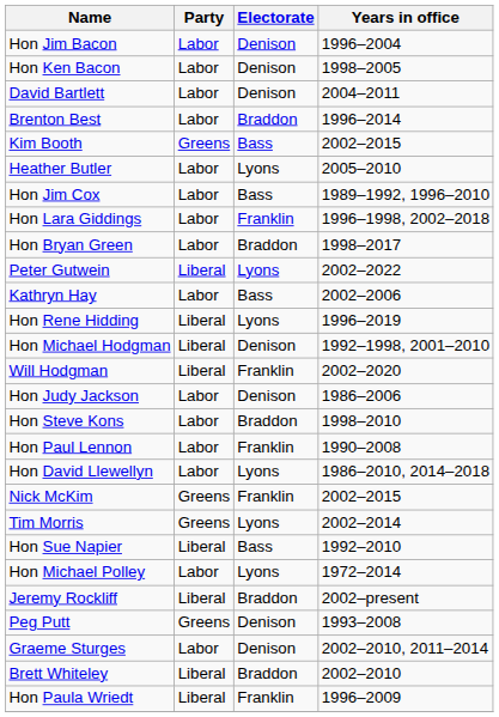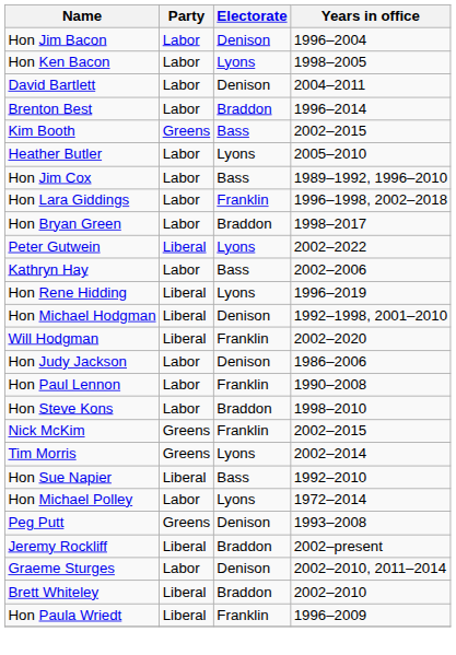 <table class="wikitable sortable">
 <tr>
 <th>Name</th>
 <th>Party</th>
 <th><a href='#'>Electorate</a></th>
 <th>Years in office</th>
 </tr>
 <tr>
 <td>Hon <a href='#'>Jim Bacon</a></td>
 <td><a href='#'>Labor</a></td>
 <td><a href='#'>Denison</a></td>
 <td>1996–2004</td>
 </tr>
 <tr>
 <td>Hon <a href='#'>Ken Bacon</a></td>
 <td>Labor</td>
-<td>Denison</td>
+<td><a href='#'>Lyons</a></td>
 <td>1998–2005</td>
 </tr>
 <tr>
 <td><a href='#'>David Bartlett</a></td>
 <td>Labor</td>
 <td>Denison</td>
 <td>2004–2011</td>
 </tr>
 <tr>
 <td><a href='#'>Brenton Best</a></td>
 <td>Labor</td>
 <td><a href='#'>Braddon</a></td>
 <td>1996–2014</td>
 </tr>
 <tr>
 <td><a href='#'>Kim Booth</a></td>
 <td><a href='#'>Greens</a></td>
 <td><a href='#'>Bass</a></td>
 <td>2002–2015</td>
 </tr>
 <tr>
 <td><a href='#'>Heather Butler</a></td>
 <td>Labor</td>
 <td>Lyons</td>
 <td>2005–2010</td>
 </tr>
 <tr>
 <td>Hon <a href='#'>Jim Cox</a></td>
 <td>Labor</td>
 <td>Bass</td>
 <td>1989–1992, 1996–2010</td>
 </tr>
 <tr>
 <td>Hon <a href='#'>Lara Giddings</a></td>
 <td>Labor</td>
 <td><a href='#'>Franklin</a></td>
 <td>1996–1998, 2002–2018</td>
 </tr>
 <tr>
 <td>Hon <a href='#'>Bryan Green</a></td>
 <td>Labor</td>
 <td>Braddon</td>
 <td>1998–2017</td>
 </tr>
 <tr>
 <td><a href='#'>Peter Gutwein</a></td>
 <td><a href='#'>Liberal</a></td>
 <td><a href='#'>Lyons</a></td>
 <td>2002–2022</td>
 </tr>
 <tr>
 <td><a href='#'>Kathryn Hay</a></td>
 <td>Labor</td>
 <td>Bass</td>
 <td>2002–2006</td>
 </tr>
 <tr>
 <td>Hon <a href='#'>Rene Hidding</a></td>
 <td>Liberal</td>
 <td>Lyons</td>
 <td>1996–2019</td>
 </tr>
 <tr>
 <td>Hon <a href='#'>Michael Hodgman</a></td>
 <td>Liberal</td>
 <td>Denison</td>
 <td>1992–1998, 2001–2010</td>
 </tr>
 <tr>
 <td><a href='#'>Will Hodgman</a></td>
 <td>Liberal</td>
 <td>Franklin</td>
 <td>2002–2020</td>
 </tr>
 <tr>
 <td>Hon <a href='#'>Judy Jackson</a></td>
 <td>Labor</td>
 <td>Denison</td>
 <td>1986–2006</td>
 </tr>
 <tr>
-<td>Hon <a href='#'>Steve Kons</a></td>
-<td>Labor</td>
-<td>Braddon</td>
-<td>1998–2010</td>
-</tr>
-<tr>
 <td>Hon <a href='#'>Paul Lennon</a></td>
 <td>Labor</td>
 <td>Franklin</td>
 <td>1990–2008</td>
 </tr>
 <tr>
-<td>Hon <a href='#'>David Llewellyn</a></td>
+<td>Hon <a href='#'>Steve Kons</a></td>
 <td>Labor</td>
-<td>Lyons</td>
-<td>1986–2010, 2014–2018</td>
+<td>Braddon</td>
+<td>1998–2010</td>
 </tr>
 <tr>
 <td><a href='#'>Nick McKim</a></td>
 <td>Greens</td>
 <td>Franklin</td>
 <td>2002–2015</td>
 </tr>
 <tr>
 <td><a href='#'>Tim Morris</a></td>
 <td>Greens</td>
 <td>Lyons</td>
 <td>2002–2014</td>
 </tr>
 <tr>
 <td>Hon <a href='#'>Sue Napier</a></td>
 <td>Liberal</td>
 <td>Bass</td>
 <td>1992–2010</td>
 </tr>
 <tr>
 <td>Hon <a href='#'>Michael Polley</a></td>
 <td>Labor</td>
 <td>Lyons</td>
 <td>1972–2014</td>
 </tr>
 <tr>
+<td><a href='#'>Peg Putt</a></td>
+<td>Greens</td>
+<td>Denison</td>
+<td>1993–2008</td>
+</tr>
+<tr>
 <td><a href='#'>Jeremy Rockliff</a></td>
 <td>Liberal</td>
 <td>Braddon</td>
 <td>2002–present</td>
-</tr>
-<tr>
-<td><a href='#'>Peg Putt</a></td>
-<td>Greens</td>
-<td>Denison</td>
-<td>1993–2008</td>
 </tr>
 <tr>
 <td><a href='#'>Graeme Sturges</a></td>
 <td>Labor</td>
 <td>Denison</td>
 <td>2002–2010, 2011–2014</td>
 </tr>
 <tr>
 <td><a href='#'>Brett Whiteley</a></td>
 <td>Liberal</td>
 <td>Braddon</td>
 <td>2002–2010</td>
 </tr>
 <tr>
 <td>Hon <a href='#'>Paula Wriedt</a></td>
 <td>Liberal</td>
 <td>Franklin</td>
 <td>1996–2009</td>
 </tr>
 <tr>
 </tr>
 </table>
